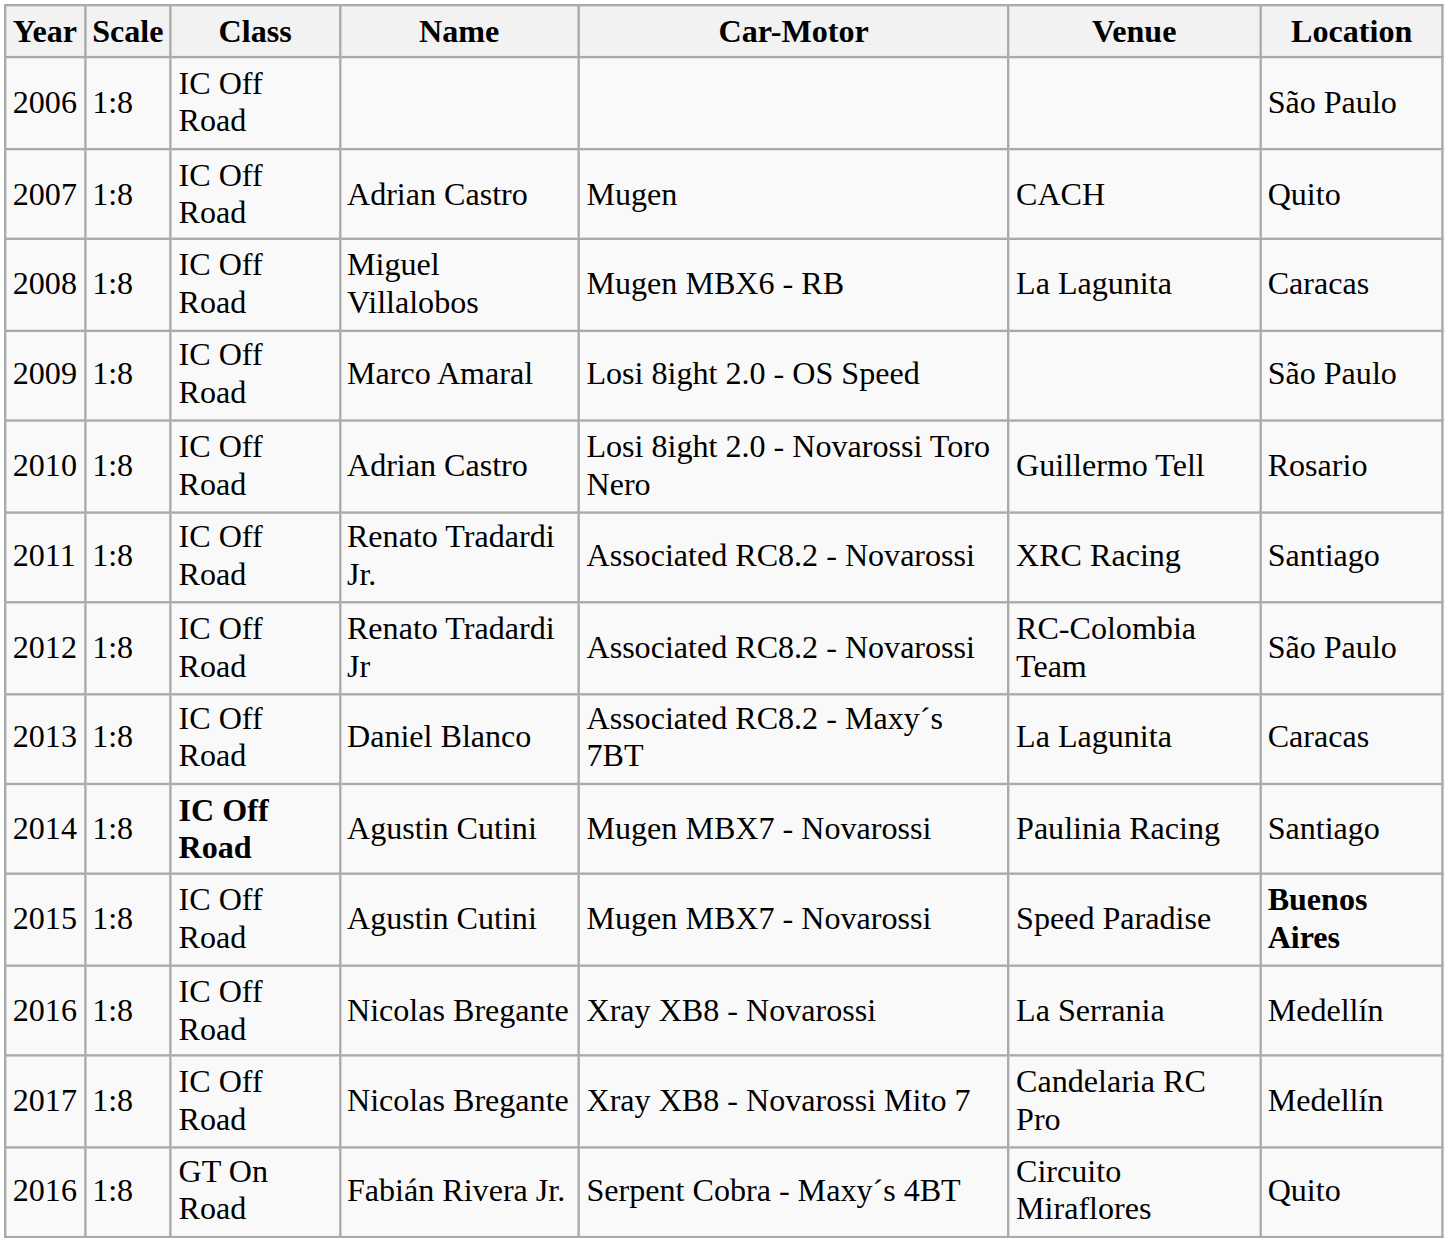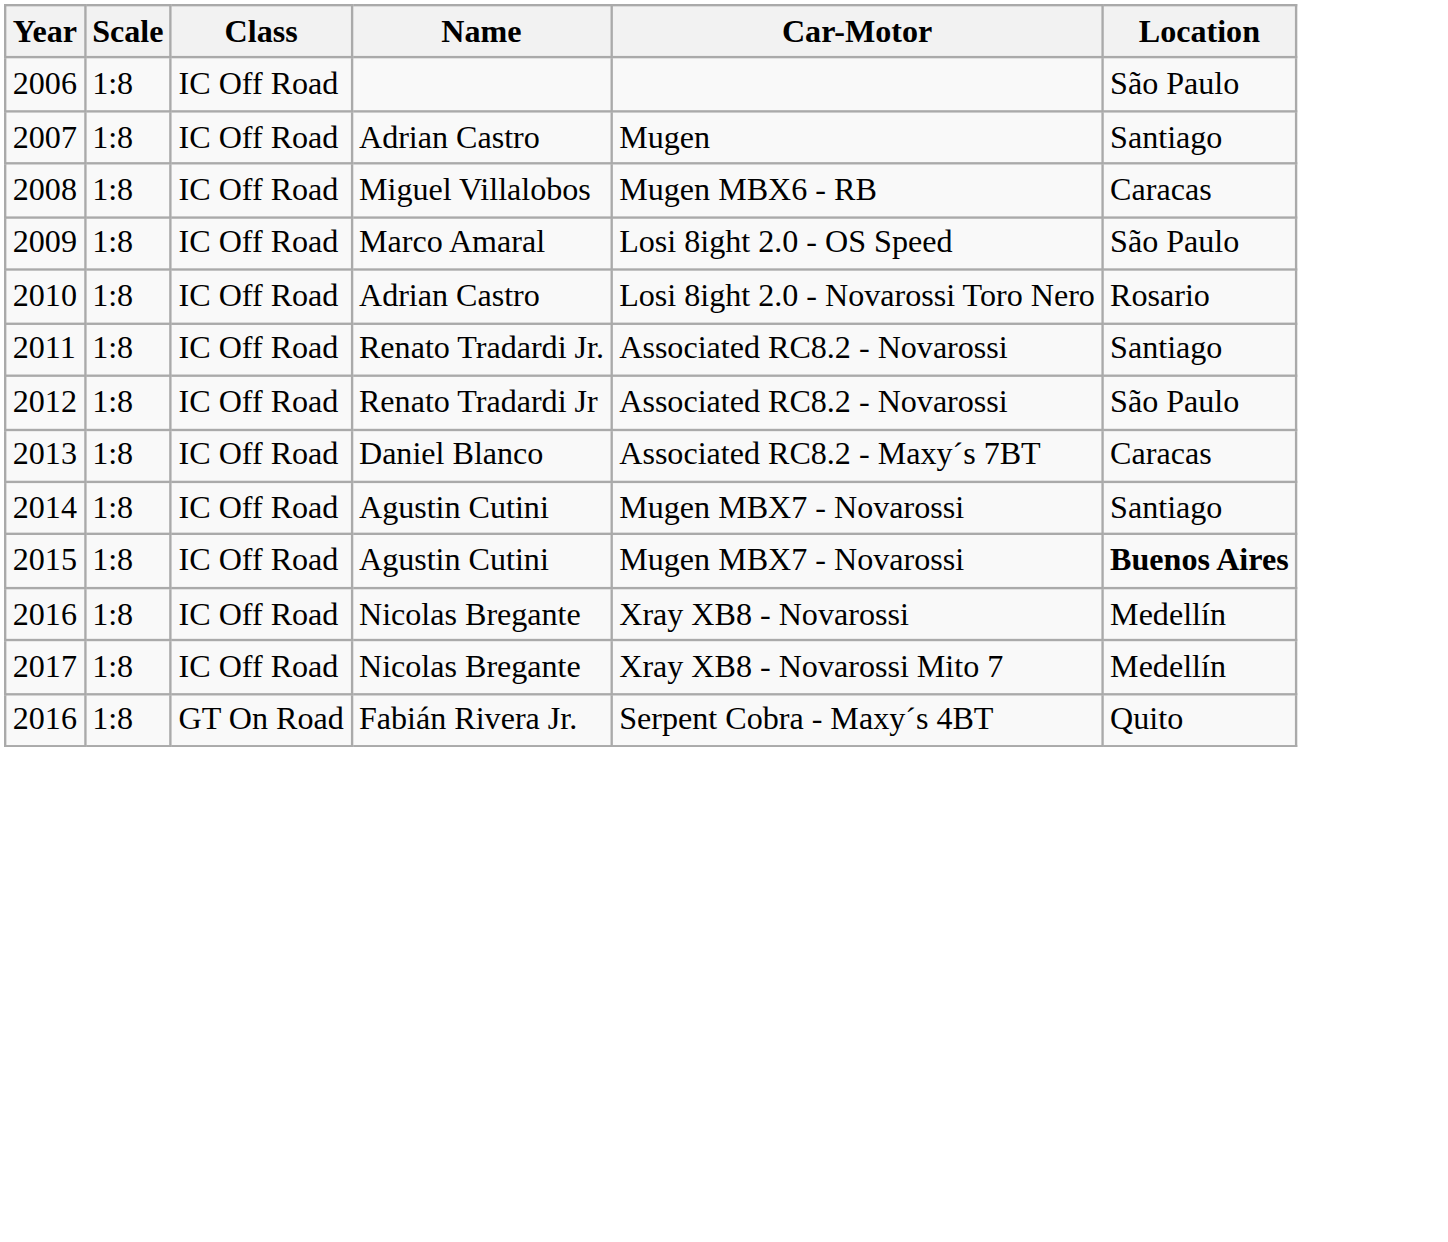 <table class="wikitable" style="font-size: 85%;">
 <tr>
 <th>Year</th>
 <th>Scale</th>
 <th>Class</th>
 <th>Name</th>
 <th>Car-Motor</th>
-<th>Venue</th>
 <th>Location</th>
 </tr>
 <tr>
 <td>2006</td>
 <td>1:8</td>
 <td>IC Off Road</td>
-<td></td>
 <td></td>
 <td></td>
 <td>São Paulo </td>
 </tr>
 <tr>
 <td>2007</td>
 <td>1:8</td>
 <td>IC Off Road</td>
 <td> Adrian Castro</td>
 <td>Mugen</td>
-<td>CACH</td>
-<td>Quito </td>
+<td>Santiago </td>
 </tr>
 <tr>
 <td>2008</td>
 <td>1:8</td>
 <td>IC Off Road</td>
 <td> Miguel Villalobos</td>
 <td>Mugen MBX6 - RB</td>
-<td>La Lagunita</td>
 <td>Caracas </td>
 </tr>
 <tr>
 <td>2009</td>
 <td>1:8</td>
 <td>IC Off Road</td>
 <td> Marco Amaral</td>
 <td>Losi 8ight 2.0 - OS Speed</td>
-<td></td>
 <td>São Paulo </td>
 </tr>
 <tr>
 <td>2010</td>
 <td>1:8</td>
 <td>IC Off Road</td>
 <td> Adrian Castro</td>
 <td>Losi 8ight 2.0 - Novarossi Toro Nero</td>
-<td>Guillermo Tell</td>
 <td>Rosario </td>
 </tr>
 <tr>
 <td>2011</td>
 <td>1:8</td>
 <td>IC Off Road</td>
 <td> Renato Tradardi Jr.</td>
 <td>Associated RC8.2 - Novarossi</td>
-<td>XRC Racing</td>
 <td>Santiago </td>
 </tr>
 <tr>
 <td>2012</td>
 <td>1:8</td>
 <td>IC Off Road</td>
 <td> Renato Tradardi Jr</td>
 <td>Associated RC8.2 - Novarossi</td>
-<td>RC-Colombia Team</td>
 <td>São Paulo </td>
 </tr>
 <tr>
 <td>2013</td>
 <td>1:8</td>
 <td>IC Off Road</td>
 <td> Daniel Blanco</td>
 <td>Associated RC8.2 - Maxy´s 7BT</td>
-<td>La Lagunita</td>
 <td>Caracas </td>
 </tr>
 <tr>
 <td>2014</td>
 <td>1:8</td>
-<td><strong>IC Off Road</strong></td>
+<td>IC Off Road</td>
 <td> Agustin Cutini</td>
 <td>Mugen MBX7 - Novarossi</td>
-<td>Paulinia Racing</td>
 <td>Santiago </td>
 </tr>
 <tr>
 <td>2015</td>
 <td>1:8</td>
 <td>IC Off Road</td>
 <td> Agustin Cutini</td>
 <td>Mugen MBX7 - Novarossi</td>
-<td>Speed Paradise</td>
 <td><strong>Buenos Aires </strong></td>
 </tr>
 <tr>
 <td>2016</td>
 <td>1:8</td>
 <td>IC Off Road</td>
 <td> Nicolas Bregante</td>
 <td>Xray XB8 - Novarossi</td>
-<td>La Serrania</td>
 <td>Medellín </td>
 </tr>
 <tr>
 <td>2017</td>
 <td>1:8</td>
 <td>IC Off Road</td>
 <td> Nicolas Bregante</td>
 <td>Xray XB8 - Novarossi Mito 7</td>
-<td>Candelaria RC Pro</td>
 <td>Medellín </td>
 </tr>
 <tr>
 <td>2016</td>
 <td>1:8</td>
 <td>GT On Road</td>
 <td> Fabián Rivera Jr.</td>
 <td>Serpent Cobra - Maxy´s 4BT</td>
-<td>Circuito Miraflores</td>
 <td>Quito </td>
 </tr>
 </table>
